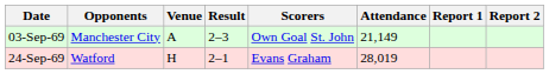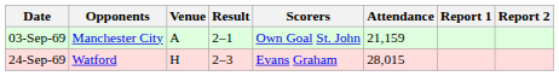 <table class=wikitable>
 <tr>
 <th>Date</th>
 <th>Opponents</th>
 <th>Venue</th>
 <th>Result</th>
 <th>Scorers</th>
 <th>Attendance</th>
 <th>Report 1</th>
 <th>Report 2</th>
 </tr>
 <tr bgcolor="#ddffdd">
 <td>03-Sep-69</td>
 <td><a href='#'>Manchester City</a></td>
 <td>A</td>
-<td>2–3</td>
+<td>2–1</td>
 <td><a href='#'>Own Goal</a>  <a href='#'>St. John</a> </td>
-<td>21,149</td>
+<td>21,159</td>
 <td></td>
 <td></td>
 </tr>
 <tr bgcolor="#ffdddd">
 <td>24-Sep-69</td>
 <td><a href='#'>Watford</a></td>
 <td>H</td>
-<td>2–1</td>
+<td>2–3</td>
 <td><a href='#'>Evans</a>  <a href='#'>Graham</a> </td>
-<td>28,019</td>
+<td>28,015</td>
 <td></td>
 <td></td>
 </tr>
 </table>
